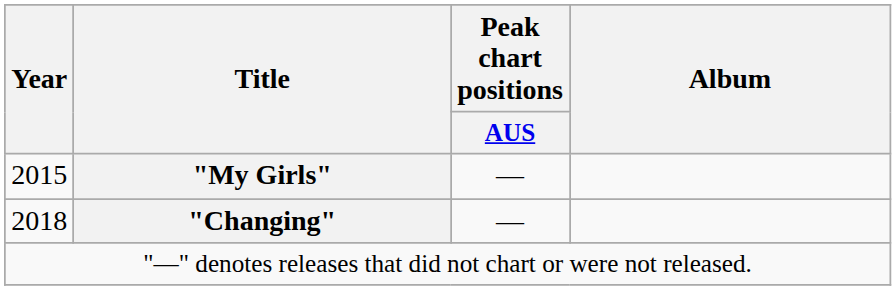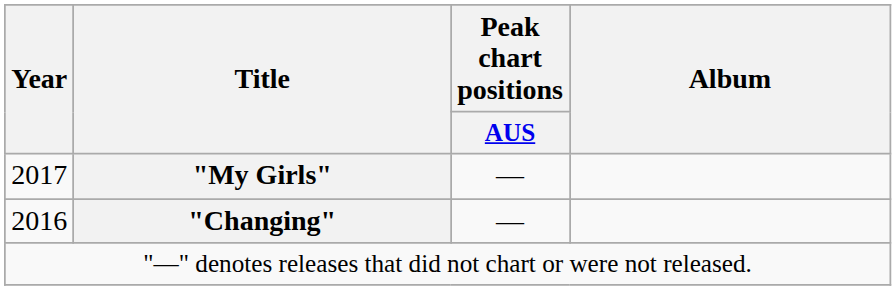 <table class="wikitable plainrowheaders" style="text-align:center;">
 <tr>
 <th scope="col" rowspan="2" style="width:1em;">Year</th>
 <th scope="col" rowspan="2" style="width:13em;">Title</th>
 <th scope="col" colspan="1">Peak chart positions</th>
 <th scope="col" rowspan="2" style="width:11em;">Album</th>
 </tr>
 <tr>
 <th scope="col" style="width:3em;font-size:90%;"><a href='#'>AUS</a><br></th>
 </tr>
 <tr>
-<td>2015</td>
+<td>2017</td>
 <th scope="row">"My Girls"</th>
 <td>—</td>
 <td></td>
 </tr>
 <tr>
-<td>2018</td>
+<td>2016</td>
 <th scope="row">"Changing"</th>
 <td>—</td>
 <td></td>
 </tr>
 <tr>
 <td align="center" colspan="6" style="font-size:90%">"—" denotes releases that did not chart or were not released.</td>
 </tr>
 </table>
